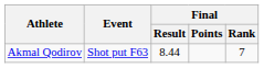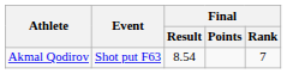 <table class=wikitable style="font-size:90%">
 <tr>
 <th rowspan="2">Athlete</th>
 <th rowspan="2">Event</th>
 <th colspan="3">Final</th>
 </tr>
 <tr>
 <th>Result</th>
 <th>Points</th>
 <th>Rank</th>
 </tr>
 <tr align=center>
 <td align=left><a href='#'>Akmal Qodirov</a></td>
 <td align=left><a href='#'>Shot put F63</a></td>
-<td>8.44</td>
+<td>8.54</td>
 <td></td>
 <td>7</td>
 </tr>
 </table>
